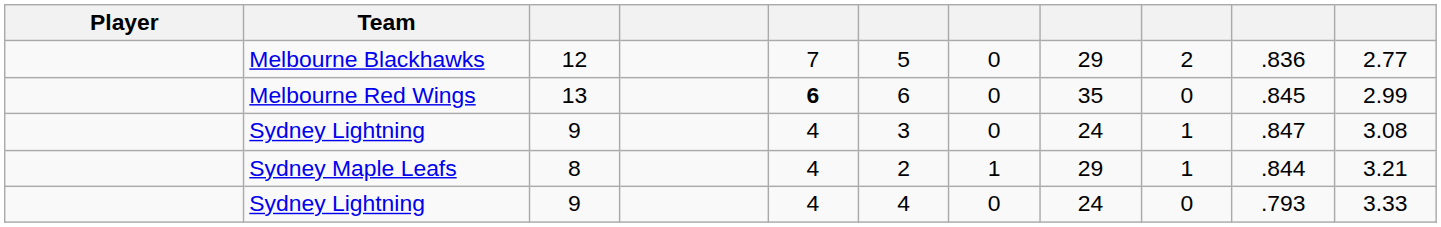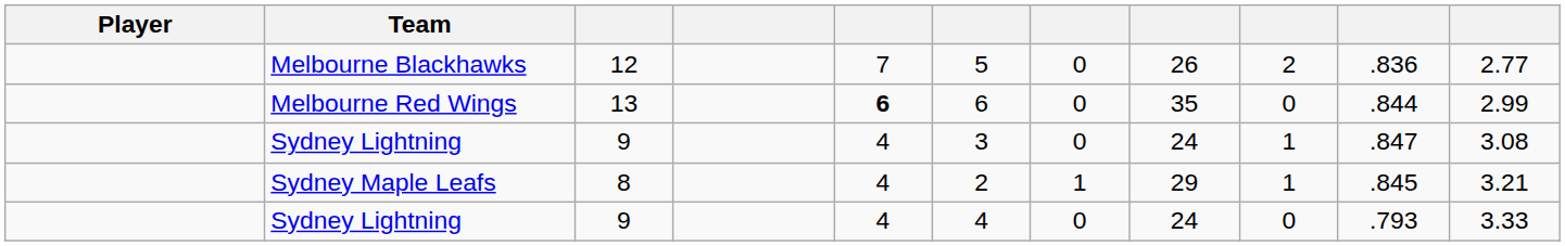 <table class="wikitable sortable">
 <tr>
 <th style="width: 10em;">Player</th>
 <th style="width: 12em;">Team</th>
 <th style="width: 3.5em;"></th>
 <th style="width: 6em;"></th>
 <th style="width: 3.5em;"></th>
 <th style="width: 3.5em;"></th>
 <th style="width: 3.5em;"></th>
 <th style="width: 4em;"></th>
 <th style="width: 3.5em;"></th>
 <th style="width: 4em;"></th>
 <th style="width: 4em;"></th>
 </tr>
 <tr style="text-align:center;">
 <td style="text-align:left;"> </td>
 <td style="text-align:left;"><a href='#'>Melbourne Blackhawks</a></td>
 <td>12</td>
 <td></td>
 <td>7</td>
 <td>5</td>
 <td>0</td>
-<td>29</td>
+<td>26</td>
 <td>2</td>
 <td>.836</td>
 <td>2.77</td>
 </tr>
 <tr style="text-align:center;">
 <td style="text-align:left;"> </td>
 <td style="text-align:left;"><a href='#'>Melbourne Red Wings</a></td>
 <td>13</td>
 <td></td>
 <td><strong>6</strong></td>
 <td>6</td>
 <td>0</td>
 <td>35</td>
 <td>0</td>
-<td>.845</td>
+<td>.844</td>
 <td>2.99</td>
 </tr>
 <tr style="text-align:center;">
 <td style="text-align:left;"> </td>
 <td style="text-align:left;"><a href='#'>Sydney Lightning</a></td>
 <td>9</td>
 <td></td>
 <td>4</td>
 <td>3</td>
 <td>0</td>
 <td>24</td>
 <td>1</td>
 <td>.847</td>
 <td>3.08</td>
 </tr>
 <tr style="text-align:center;">
 <td style="text-align:left;"> </td>
 <td style="text-align:left;"><a href='#'>Sydney Maple Leafs</a></td>
 <td>8</td>
 <td></td>
 <td>4</td>
 <td>2</td>
 <td>1</td>
 <td>29</td>
 <td>1</td>
-<td>.844</td>
+<td>.845</td>
 <td>3.21</td>
 </tr>
 <tr style="text-align:center;">
 <td style="text-align:left;"> </td>
 <td style="text-align:left;"><a href='#'>Sydney Lightning</a></td>
 <td>9</td>
 <td></td>
 <td>4</td>
 <td>4</td>
 <td>0</td>
 <td>24</td>
 <td>0</td>
 <td>.793</td>
 <td>3.33</td>
 </tr>
 </table>
